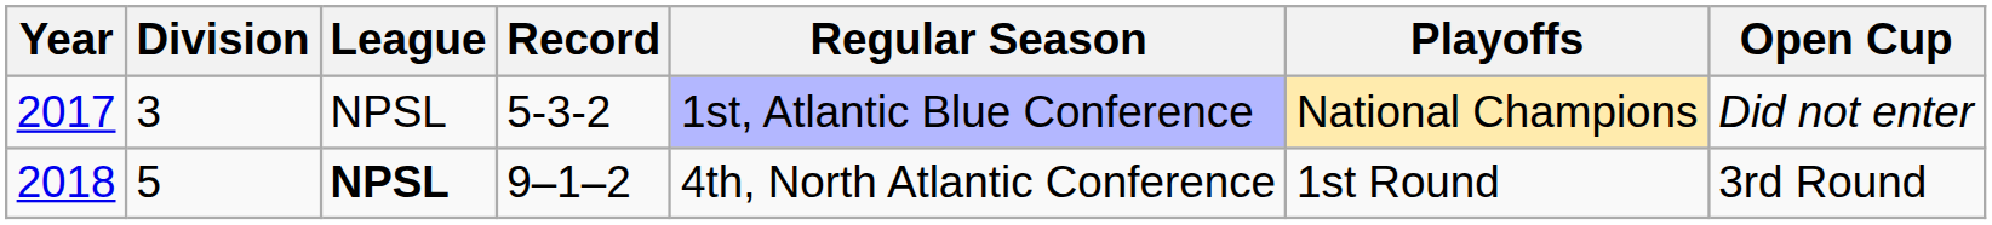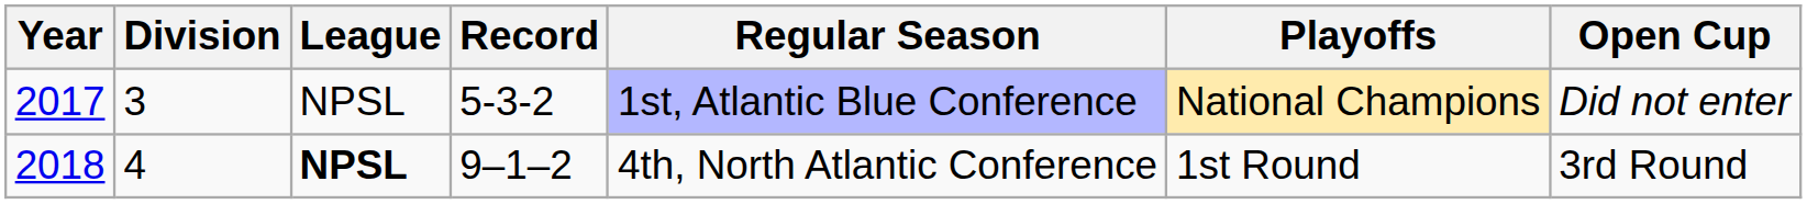 <table class="wikitable">
 <tr>
 <th>Year</th>
 <th>Division</th>
 <th>League</th>
 <th>Record</th>
 <th>Regular Season</th>
 <th>Playoffs</th>
 <th>Open Cup</th>
 </tr>
 <tr>
 <td><a href='#'>2017</a></td>
 <td>3</td>
 <td>NPSL</td>
 <td>5-3-2</td>
 <td bgcolor="B3B7FF">1st, Atlantic Blue Conference</td>
 <td bgcolor="FFEBAD">National Champions</td>
 <td><em>Did not enter</em></td>
 </tr>
 <tr>
 <td><a href='#'>2018</a></td>
-<td>5</td>
+<td>4</td>
 <td><strong>NPSL</strong></td>
 <td>9–1–2</td>
 <td>4th, North Atlantic Conference</td>
 <td>1st Round</td>
 <td>3rd Round</td>
 </tr>
 </table>
